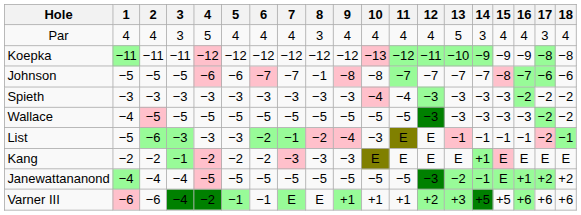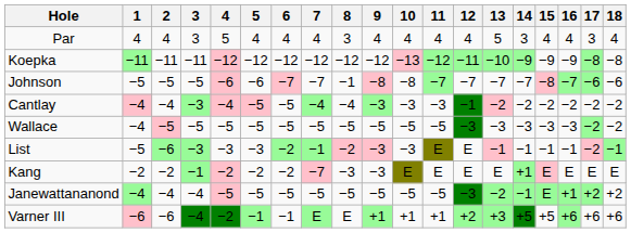 <table class="wikitable" style="text-align:center">
 <tr>
 <th>Hole</th>
 <th>1</th>
 <th>2</th>
 <th>3</th>
 <th>4</th>
 <th>5</th>
 <th>6</th>
 <th>7</th>
 <th>8</th>
 <th>9</th>
 <th>10</th>
 <th>11</th>
 <th>12</th>
 <th>13</th>
 <th>14</th>
 <th>15</th>
 <th>16</th>
 <th>17</th>
 <th>18</th>
 </tr>
 <tr>
 <td>Par</td>
 <td>4</td>
 <td>4</td>
 <td>3</td>
 <td>5</td>
 <td>4</td>
 <td>4</td>
 <td>4</td>
 <td>3</td>
 <td>4</td>
 <td>4</td>
 <td>4</td>
 <td>4</td>
 <td>5</td>
 <td>3</td>
 <td>4</td>
 <td>4</td>
 <td>3</td>
 <td>4</td>
 </tr>
 <tr>
 <td align=left> Koepka</td>
 <td style="background: PaleGreen;">−11</td>
 <td>−11</td>
 <td>−11</td>
 <td style="background: Pink;">−12</td>
 <td>−12</td>
 <td>−12</td>
 <td>−12</td>
 <td>−12</td>
 <td>−12</td>
 <td style="background: Pink;">−13</td>
 <td style="background: PaleGreen;">−12</td>
 <td style="background: PaleGreen;">−11</td>
 <td style="background: PaleGreen;">−10</td>
 <td style="background: PaleGreen;">−9</td>
 <td>−9</td>
 <td>−9</td>
 <td style="background: PaleGreen;">−8</td>
 <td>−8</td>
 </tr>
 <tr>
 <td align=left> Johnson</td>
 <td>−5</td>
 <td>−5</td>
 <td>−5</td>
 <td style="background: Pink;">−6</td>
 <td>−6</td>
 <td style="background: Pink;">−7</td>
 <td>−7</td>
 <td>−1</td>
 <td style="background: Pink;">−8</td>
 <td>−8</td>
 <td style="background: PaleGreen;">−7</td>
 <td>−7</td>
 <td>−7</td>
 <td>−7</td>
 <td style="background: Pink;">−8</td>
 <td style="background: PaleGreen;">−7</td>
 <td style="background: PaleGreen;">−6</td>
 <td>−6</td>
 </tr>
 <tr>
-<td align=left> Spieth</td>
-<td>−3</td>
-<td>−3</td>
-<td>−3</td>
-<td>−3</td>
-<td>−3</td>
-<td>−3</td>
-<td>−3</td>
-<td>−3</td>
-<td>−3</td>
+<td align=left> Cantlay</td>
 <td style="background: Pink;">−4</td>
+<td>−4</td>
+<td style="background: PaleGreen;">−3</td>
+<td style="background: Pink;">−4</td>
+<td style="background: Pink;">−5</td>
+<td>−5</td>
+<td style="background: PaleGreen;">−4</td>
 <td>−4</td>
 <td style="background: PaleGreen;">−3</td>
 <td>−3</td>
 <td>−3</td>
-<td>−3</td>
-<td style="background: PaleGreen;">−2</td>
+<td style="background: Green;">−1</td>
+<td style="background: Pink;">−2</td>
+<td>−2</td>
+<td>−2</td>
+<td>−2</td>
 <td>−2</td>
 <td>−2</td>
 </tr>
 <tr>
 <td align=left> Wallace</td>
 <td>−4</td>
 <td style="background: Pink;">−5</td>
 <td>−5</td>
 <td>−5</td>
 <td>−5</td>
 <td>−5</td>
 <td>−5</td>
 <td>−5</td>
 <td>−5</td>
 <td>−5</td>
 <td>−5</td>
 <td style="background: Green;">−3</td>
 <td>−3</td>
 <td>−3</td>
 <td>−3</td>
 <td>−3</td>
 <td style="background: PaleGreen;">−2</td>
 <td>−2</td>
 </tr>
 <tr>
 <td align=left> List</td>
 <td>−5</td>
 <td style="background: PaleGreen;">−6</td>
 <td style="background: PaleGreen;">−3</td>
 <td>−3</td>
 <td>−3</td>
 <td style="background: PaleGreen;">−2</td>
 <td style="background: PaleGreen;">−1</td>
 <td style="background: Pink;">−2</td>
-<td style="background: Pink;">−4</td>
+<td style="background: Pink;">−3</td>
 <td>−3</td>
 <td style="background: Olive;">E</td>
 <td>E</td>
 <td style="background: Pink;">−1</td>
 <td>−1</td>
 <td>−1</td>
 <td>−1</td>
 <td style="background: Pink;">−2</td>
 <td style="background: PaleGreen;">−1</td>
 </tr>
 <tr>
 <td align=left> Kang</td>
 <td>−2</td>
 <td>−2</td>
 <td style="background: PaleGreen;">−1</td>
 <td style="background: Pink;">−2</td>
 <td>−2</td>
 <td>−2</td>
-<td style="background: Pink;">−3</td>
+<td style="background: Pink;">−7</td>
 <td>−3</td>
 <td>−3</td>
 <td style="background: Olive;">E</td>
 <td>E</td>
 <td>E</td>
 <td>E</td>
 <td style="background: PaleGreen;">+1</td>
 <td style="background: Pink;">E</td>
 <td>E</td>
 <td>E</td>
 <td>E</td>
 </tr>
 <tr>
 <td align=left> Janewattananond</td>
 <td style="background: PaleGreen;">−4</td>
 <td>−4</td>
 <td>−4</td>
 <td style="background: Pink;">−5</td>
 <td>−5</td>
 <td>−5</td>
 <td>−5</td>
 <td>−5</td>
 <td>−5</td>
 <td>−5</td>
 <td>−5</td>
 <td style="background: Green;">−3</td>
 <td style="background: PaleGreen;">−2</td>
 <td style="background: PaleGreen;">−1</td>
 <td style="background: PaleGreen;">E</td>
 <td style="background: PaleGreen;">+1</td>
 <td style="background: PaleGreen;">+2</td>
 <td>+2</td>
 </tr>
 <tr>
 <td align=left> Varner III</td>
 <td style="background: Pink;">−6</td>
 <td>−6</td>
 <td style="background: Green;">−4</td>
 <td style="background: Green;">−2</td>
 <td style="background: PaleGreen;">−1</td>
 <td>−1</td>
 <td style="background: PaleGreen;">E</td>
 <td>E</td>
 <td style="background: PaleGreen;">+1</td>
 <td>+1</td>
 <td>+1</td>
 <td style="background: PaleGreen;">+2</td>
 <td style="background: PaleGreen;">+3</td>
 <td style="background: Green;">+5</td>
 <td>+5</td>
 <td style="background: PaleGreen;">+6</td>
 <td>+6</td>
 <td>+6</td>
 </tr>
 </table>
